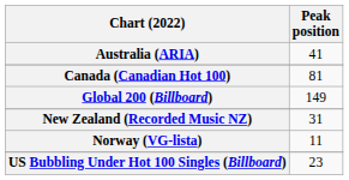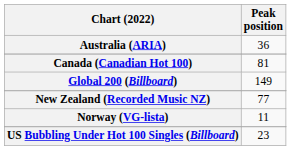 <table class="wikitable sortable plainrowheaders" style="text-align:center">
 <tr>
 <th scope="col">Chart (2022)</th>
 <th scope="col">Peak<br>position</th>
 </tr>
 <tr>
 <th scope="row">Australia (<a href='#'>ARIA</a>)</th>
-<td>41</td>
+<td>36</td>
 </tr>
 <tr>
 </tr>
 <tr>
 <th scope="row">Canada (<a href='#'>Canadian Hot 100</a>)</th>
 <td>81</td>
 </tr>
 <tr>
 <th scope="row"><a href='#'>Global 200</a> (<em><a href='#'>Billboard</a></em>)</th>
 <td>149</td>
 </tr>
 <tr>
 </tr>
 <tr>
 </tr>
 <tr>
 <th scope="row">New Zealand (<a href='#'>Recorded Music NZ</a>)</th>
-<td>31</td>
+<td>77</td>
 </tr>
 <tr>
 <th scope="row">Norway (<a href='#'>VG-lista</a>)</th>
 <td>11</td>
 </tr>
 <tr>
 </tr>
 <tr>
 </tr>
 <tr>
 </tr>
 <tr>
 <th scope="row">US <a href='#'>Bubbling Under Hot 100 Singles</a> (<em><a href='#'>Billboard</a></em>)</th>
 <td>23</td>
 </tr>
 </table>
